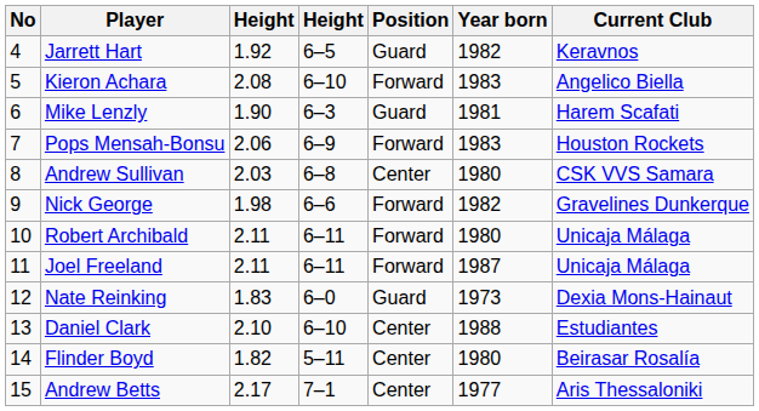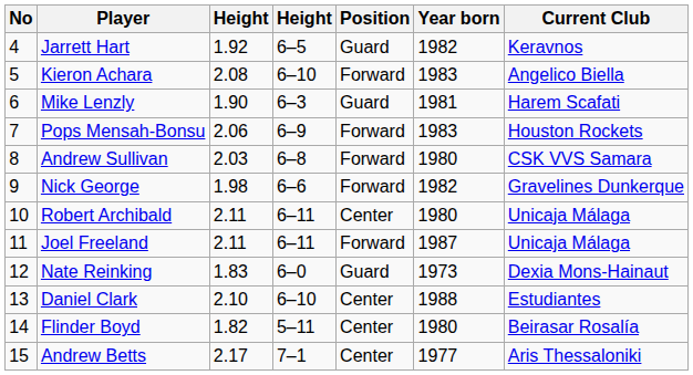 <table class="wikitable sortable">
 <tr>
 <th>No</th>
 <th>Player</th>
 <th>Height</th>
 <th>Height</th>
 <th>Position</th>
 <th>Year born</th>
 <th>Current Club</th>
 </tr>
 <tr>
 <td>4</td>
 <td><a href='#'>Jarrett Hart</a></td>
 <td>1.92</td>
 <td>6–5</td>
 <td>Guard</td>
 <td>1982</td>
 <td> <a href='#'>Keravnos</a></td>
 </tr>
 <tr>
 <td>5</td>
 <td><a href='#'>Kieron Achara</a></td>
 <td>2.08</td>
 <td>6–10</td>
 <td>Forward</td>
 <td>1983</td>
 <td> <a href='#'>Angelico Biella</a></td>
 </tr>
 <tr>
 <td>6</td>
 <td><a href='#'>Mike Lenzly</a></td>
 <td>1.90</td>
 <td>6–3</td>
 <td>Guard</td>
 <td>1981</td>
 <td> <a href='#'>Harem Scafati</a></td>
 </tr>
 <tr>
 <td>7</td>
 <td><a href='#'>Pops Mensah-Bonsu</a></td>
 <td>2.06</td>
 <td>6–9</td>
 <td>Forward</td>
 <td>1983</td>
 <td> <a href='#'>Houston Rockets</a></td>
 </tr>
 <tr>
 <td>8</td>
 <td><a href='#'>Andrew Sullivan</a></td>
 <td>2.03</td>
 <td>6–8</td>
-<td>Center</td>
+<td>Forward</td>
 <td>1980</td>
 <td> <a href='#'>CSK VVS Samara</a></td>
 </tr>
 <tr>
 <td>9</td>
 <td><a href='#'>Nick George</a></td>
 <td>1.98</td>
 <td>6–6</td>
 <td>Forward</td>
 <td>1982</td>
 <td> <a href='#'>Gravelines Dunkerque</a></td>
 </tr>
 <tr>
 <td>10</td>
 <td><a href='#'>Robert Archibald</a></td>
 <td>2.11</td>
 <td>6–11</td>
-<td>Forward</td>
+<td>Center</td>
 <td>1980</td>
 <td> <a href='#'>Unicaja Málaga</a></td>
 </tr>
 <tr>
 <td>11</td>
 <td><a href='#'>Joel Freeland</a></td>
 <td>2.11</td>
 <td>6–11</td>
 <td>Forward</td>
 <td>1987</td>
 <td> <a href='#'>Unicaja Málaga</a></td>
 </tr>
 <tr>
 <td>12</td>
 <td><a href='#'>Nate Reinking</a></td>
 <td>1.83</td>
 <td>6–0</td>
 <td>Guard</td>
 <td>1973</td>
 <td> <a href='#'>Dexia Mons-Hainaut</a></td>
 </tr>
 <tr>
 <td>13</td>
 <td><a href='#'>Daniel Clark</a></td>
 <td>2.10</td>
 <td>6–10</td>
 <td>Center</td>
 <td>1988</td>
 <td> <a href='#'>Estudiantes</a></td>
 </tr>
 <tr>
 <td>14</td>
 <td><a href='#'>Flinder Boyd</a></td>
 <td>1.82</td>
 <td>5–11</td>
 <td>Center</td>
 <td>1980</td>
 <td> <a href='#'>Beirasar Rosalía</a></td>
 </tr>
 <tr>
 <td>15</td>
 <td><a href='#'>Andrew Betts</a></td>
 <td>2.17</td>
 <td>7–1</td>
 <td>Center</td>
 <td>1977</td>
 <td> <a href='#'>Aris Thessaloniki</a></td>
 </tr>
 </table>
